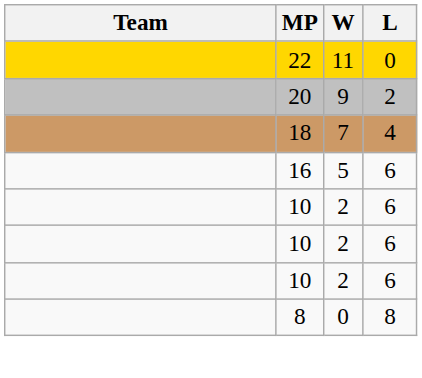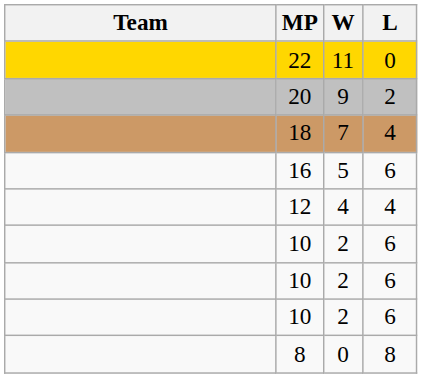 <table class="wikitable" style="text-align:center">
 <tr>
 <th width=180px>Team</th>
 <th width=20px>MP</th>
 <th width=20px>W</th>
 <th width=30px>L</th>
 </tr>
 <tr bgcolor=gold>
 <td align=left></td>
 <td>22</td>
 <td>11</td>
 <td>0</td>
 </tr>
 <tr bgcolor=silver>
 <td align=left></td>
 <td>20</td>
 <td>9</td>
 <td>2</td>
 </tr>
 <tr bgcolor=CC9966>
 <td align=left></td>
 <td>18</td>
 <td>7</td>
 <td>4</td>
 </tr>
 <tr>
 <td align=left></td>
 <td>16</td>
 <td>5</td>
 <td>6</td>
 </tr>
 <tr>
 <td align=left></td>
+<td>12</td>
+<td>4</td>
+<td>4</td>
+</tr>
+<tr>
+<td align=left></td>
 <td>10</td>
 <td>2</td>
 <td>6</td>
 </tr>
 <tr>
 <td align=left></td>
 <td>10</td>
 <td>2</td>
 <td>6</td>
 </tr>
 <tr>
 <td align=left></td>
 <td>10</td>
 <td>2</td>
 <td>6</td>
 </tr>
 <tr>
 <td align=left><strong></strong></td>
 <td>8</td>
 <td>0</td>
 <td>8</td>
 </tr>
 </table>
